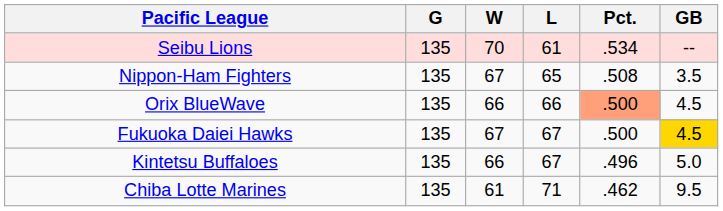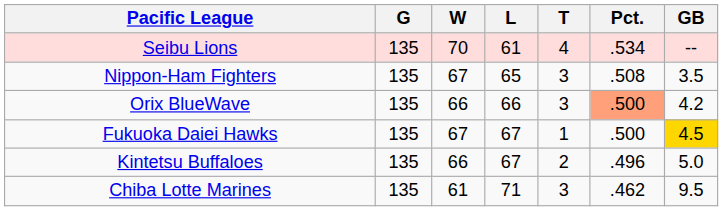 <table class="wikitable"  style="width:50%; text-align:center;">
 <tr>
 <th style="width:35%;"><a href='#'>Pacific League</a></th>
 <th style="width:5%;">G</th>
 <th style="width:5%;">W</th>
 <th style="width:5%;">L</th>
+<th style="width:5%;">T</th>
 <th style="width:7%;">Pct.</th>
 <th style="width:5%;">GB</th>
 </tr>
 <tr style="background:#fdd;">
 <td><a href='#'>Seibu Lions</a></td>
 <td>135</td>
 <td>70</td>
 <td>61</td>
+<td>4</td>
 <td>.534</td>
 <td>--</td>
 </tr>
 <tr align=center>
 <td><a href='#'>Nippon-Ham Fighters</a></td>
 <td>135</td>
 <td>67</td>
 <td>65</td>
+<td>3</td>
 <td>.508</td>
 <td>3.5</td>
 </tr>
 <tr align=center>
 <td><a href='#'>Orix BlueWave</a></td>
 <td>135</td>
 <td>66</td>
 <td>66</td>
+<td>3</td>
 <td style="background: lightsalmon;">.500</td>
-<td>4.5</td>
+<td>4.2</td>
 </tr>
 <tr align=center>
 <td><a href='#'>Fukuoka Daiei Hawks</a></td>
 <td>135</td>
 <td>67</td>
 <td>67</td>
+<td>1</td>
 <td>.500</td>
 <td style="background: gold;">4.5</td>
 </tr>
 <tr align=center>
 <td><a href='#'>Kintetsu Buffaloes</a></td>
 <td>135</td>
 <td>66</td>
 <td>67</td>
+<td>2</td>
 <td>.496</td>
 <td>5.0</td>
 </tr>
 <tr align=center>
 <td><a href='#'>Chiba Lotte Marines</a></td>
 <td>135</td>
 <td>61</td>
 <td>71</td>
+<td>3</td>
 <td>.462</td>
 <td>9.5</td>
 </tr>
 </table>
